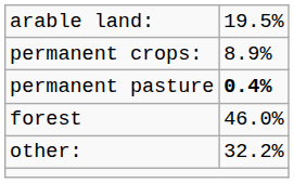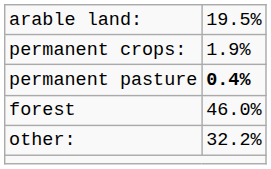 <table class="wikitable">
 <tr>
 <td>arable land:</td>
 <td>19.5%</td>
 </tr>
 <tr ...>
 <td>permanent crops:</td>
-<td>8.9%</td>
+<td>1.9%</td>
 </tr>
 <tr>
 <td>permanent pasture</td>
 <td><strong>0.4%</strong></td>
 </tr>
 <tr>
 <td>forest</td>
 <td>46.0%</td>
 </tr>
 <tr>
 <td>other:</td>
 <td>32.2%</td>
 </tr>
 <tr>
 <td colspan="2"></td>
 </tr>
 </table>
